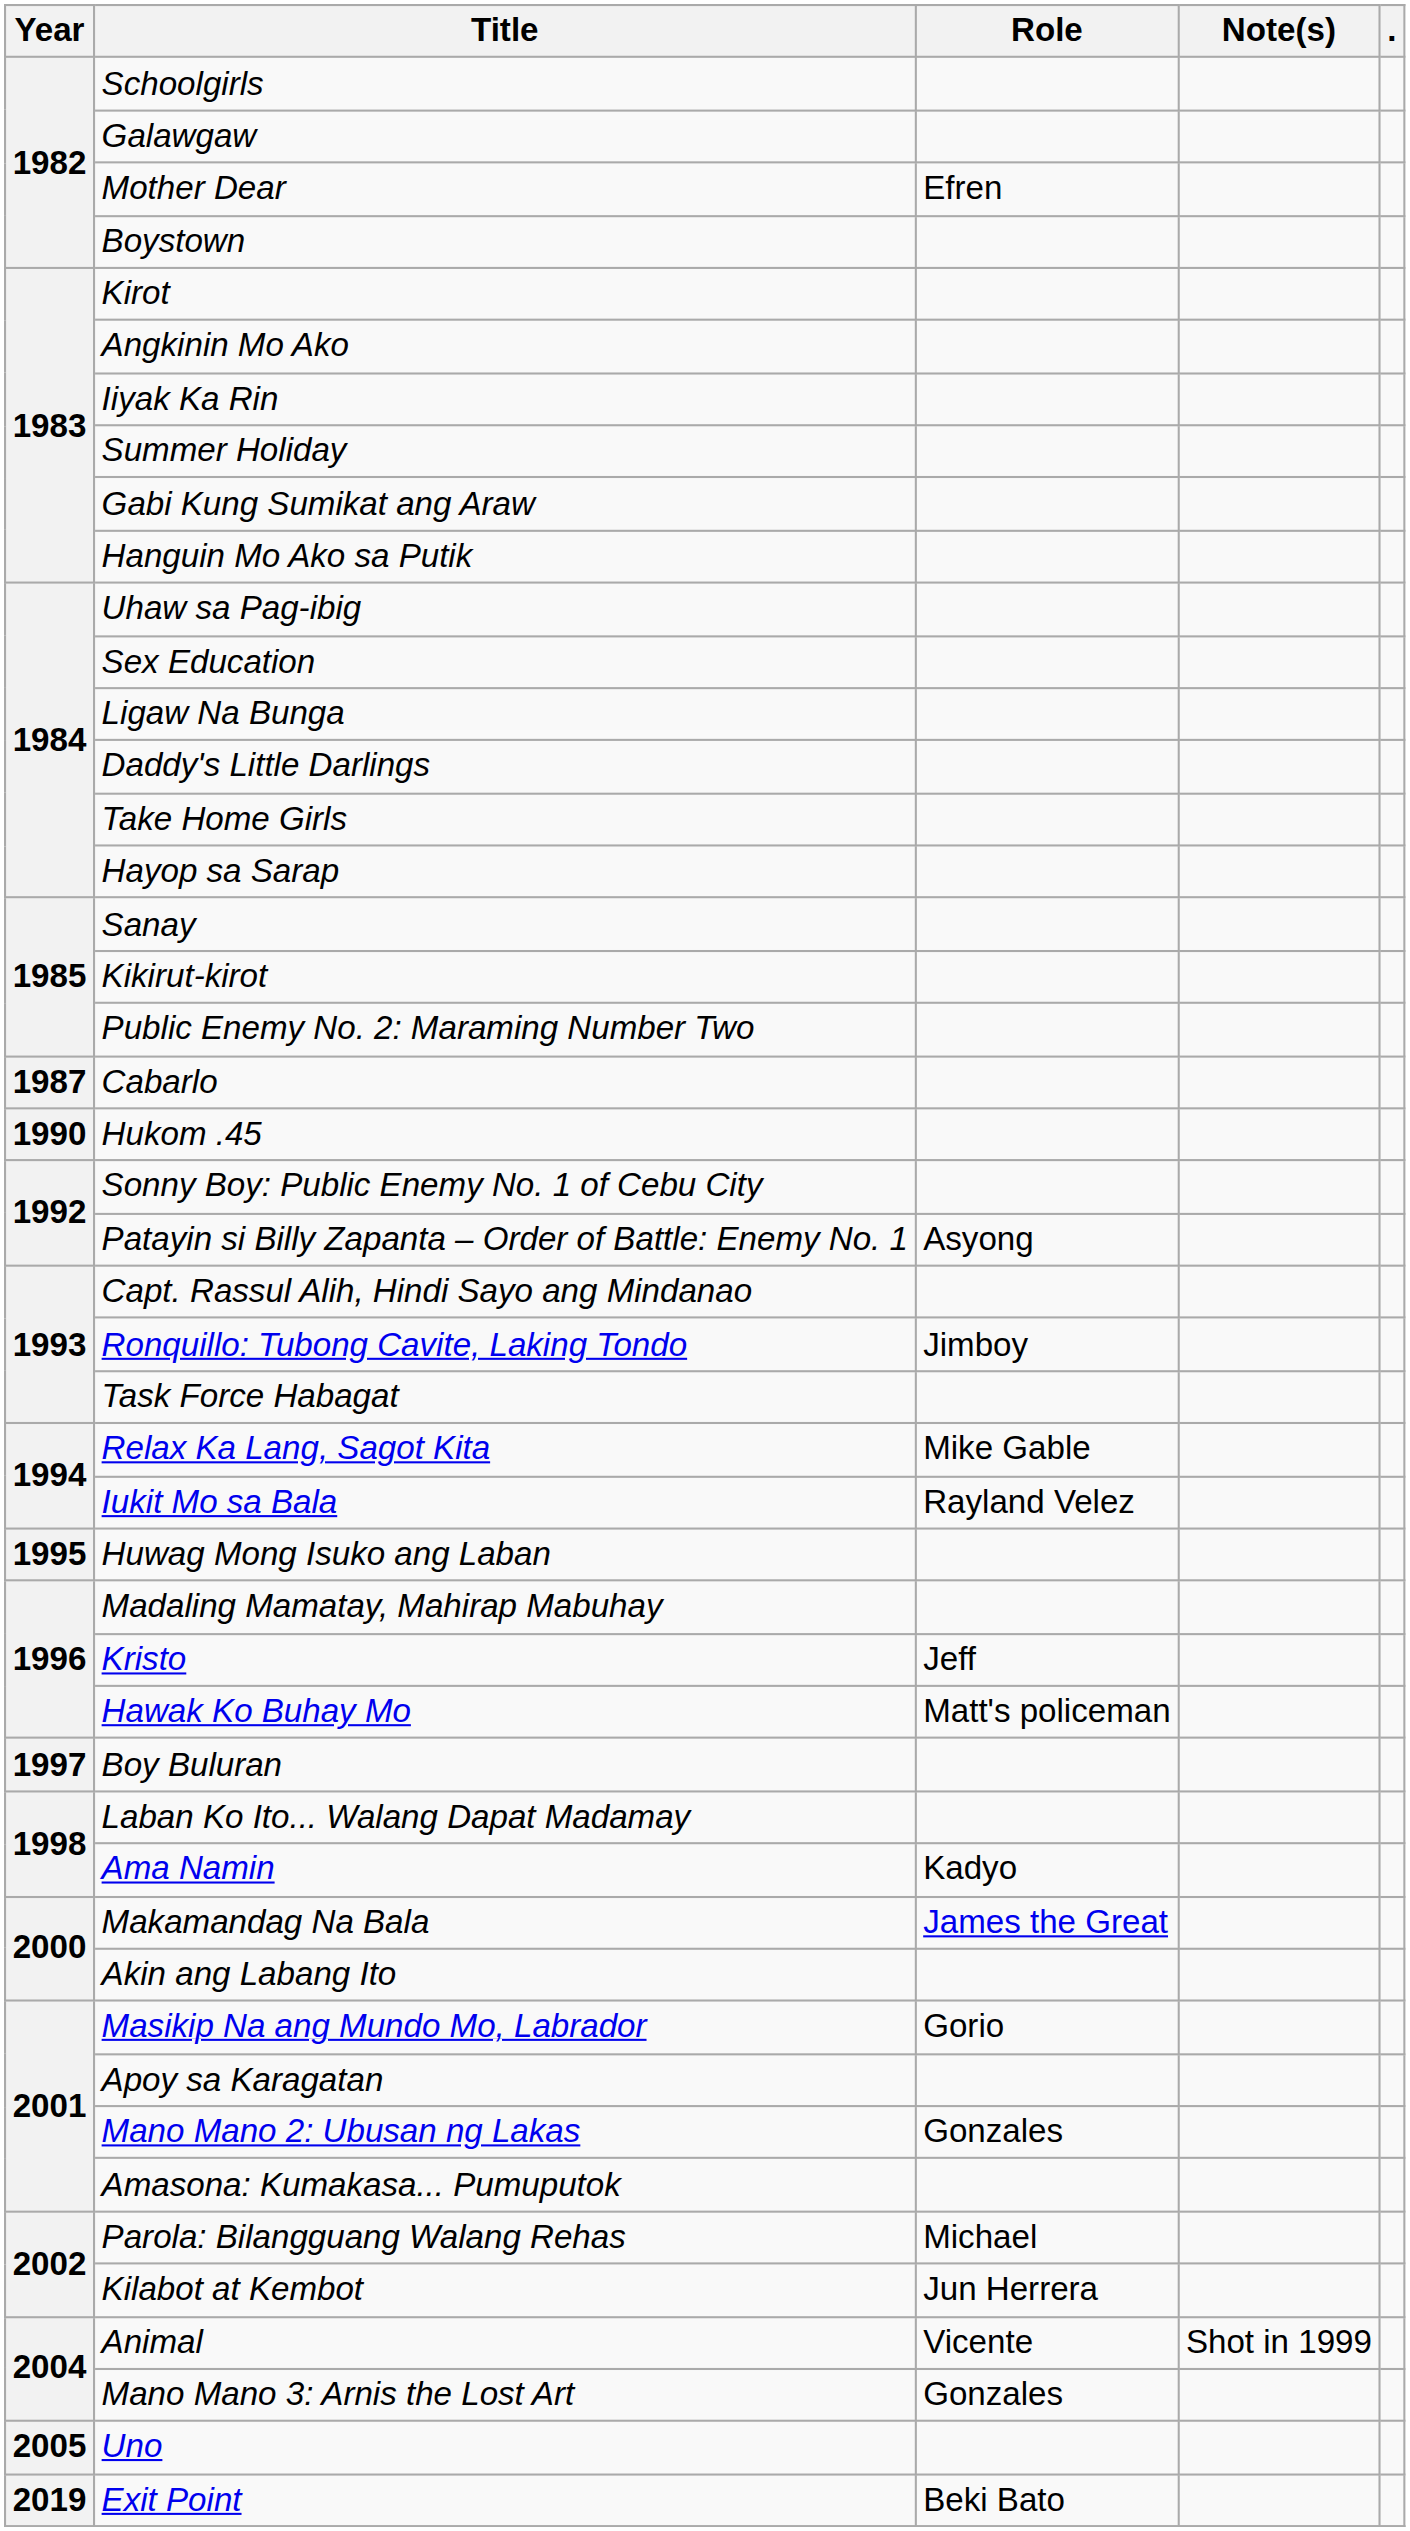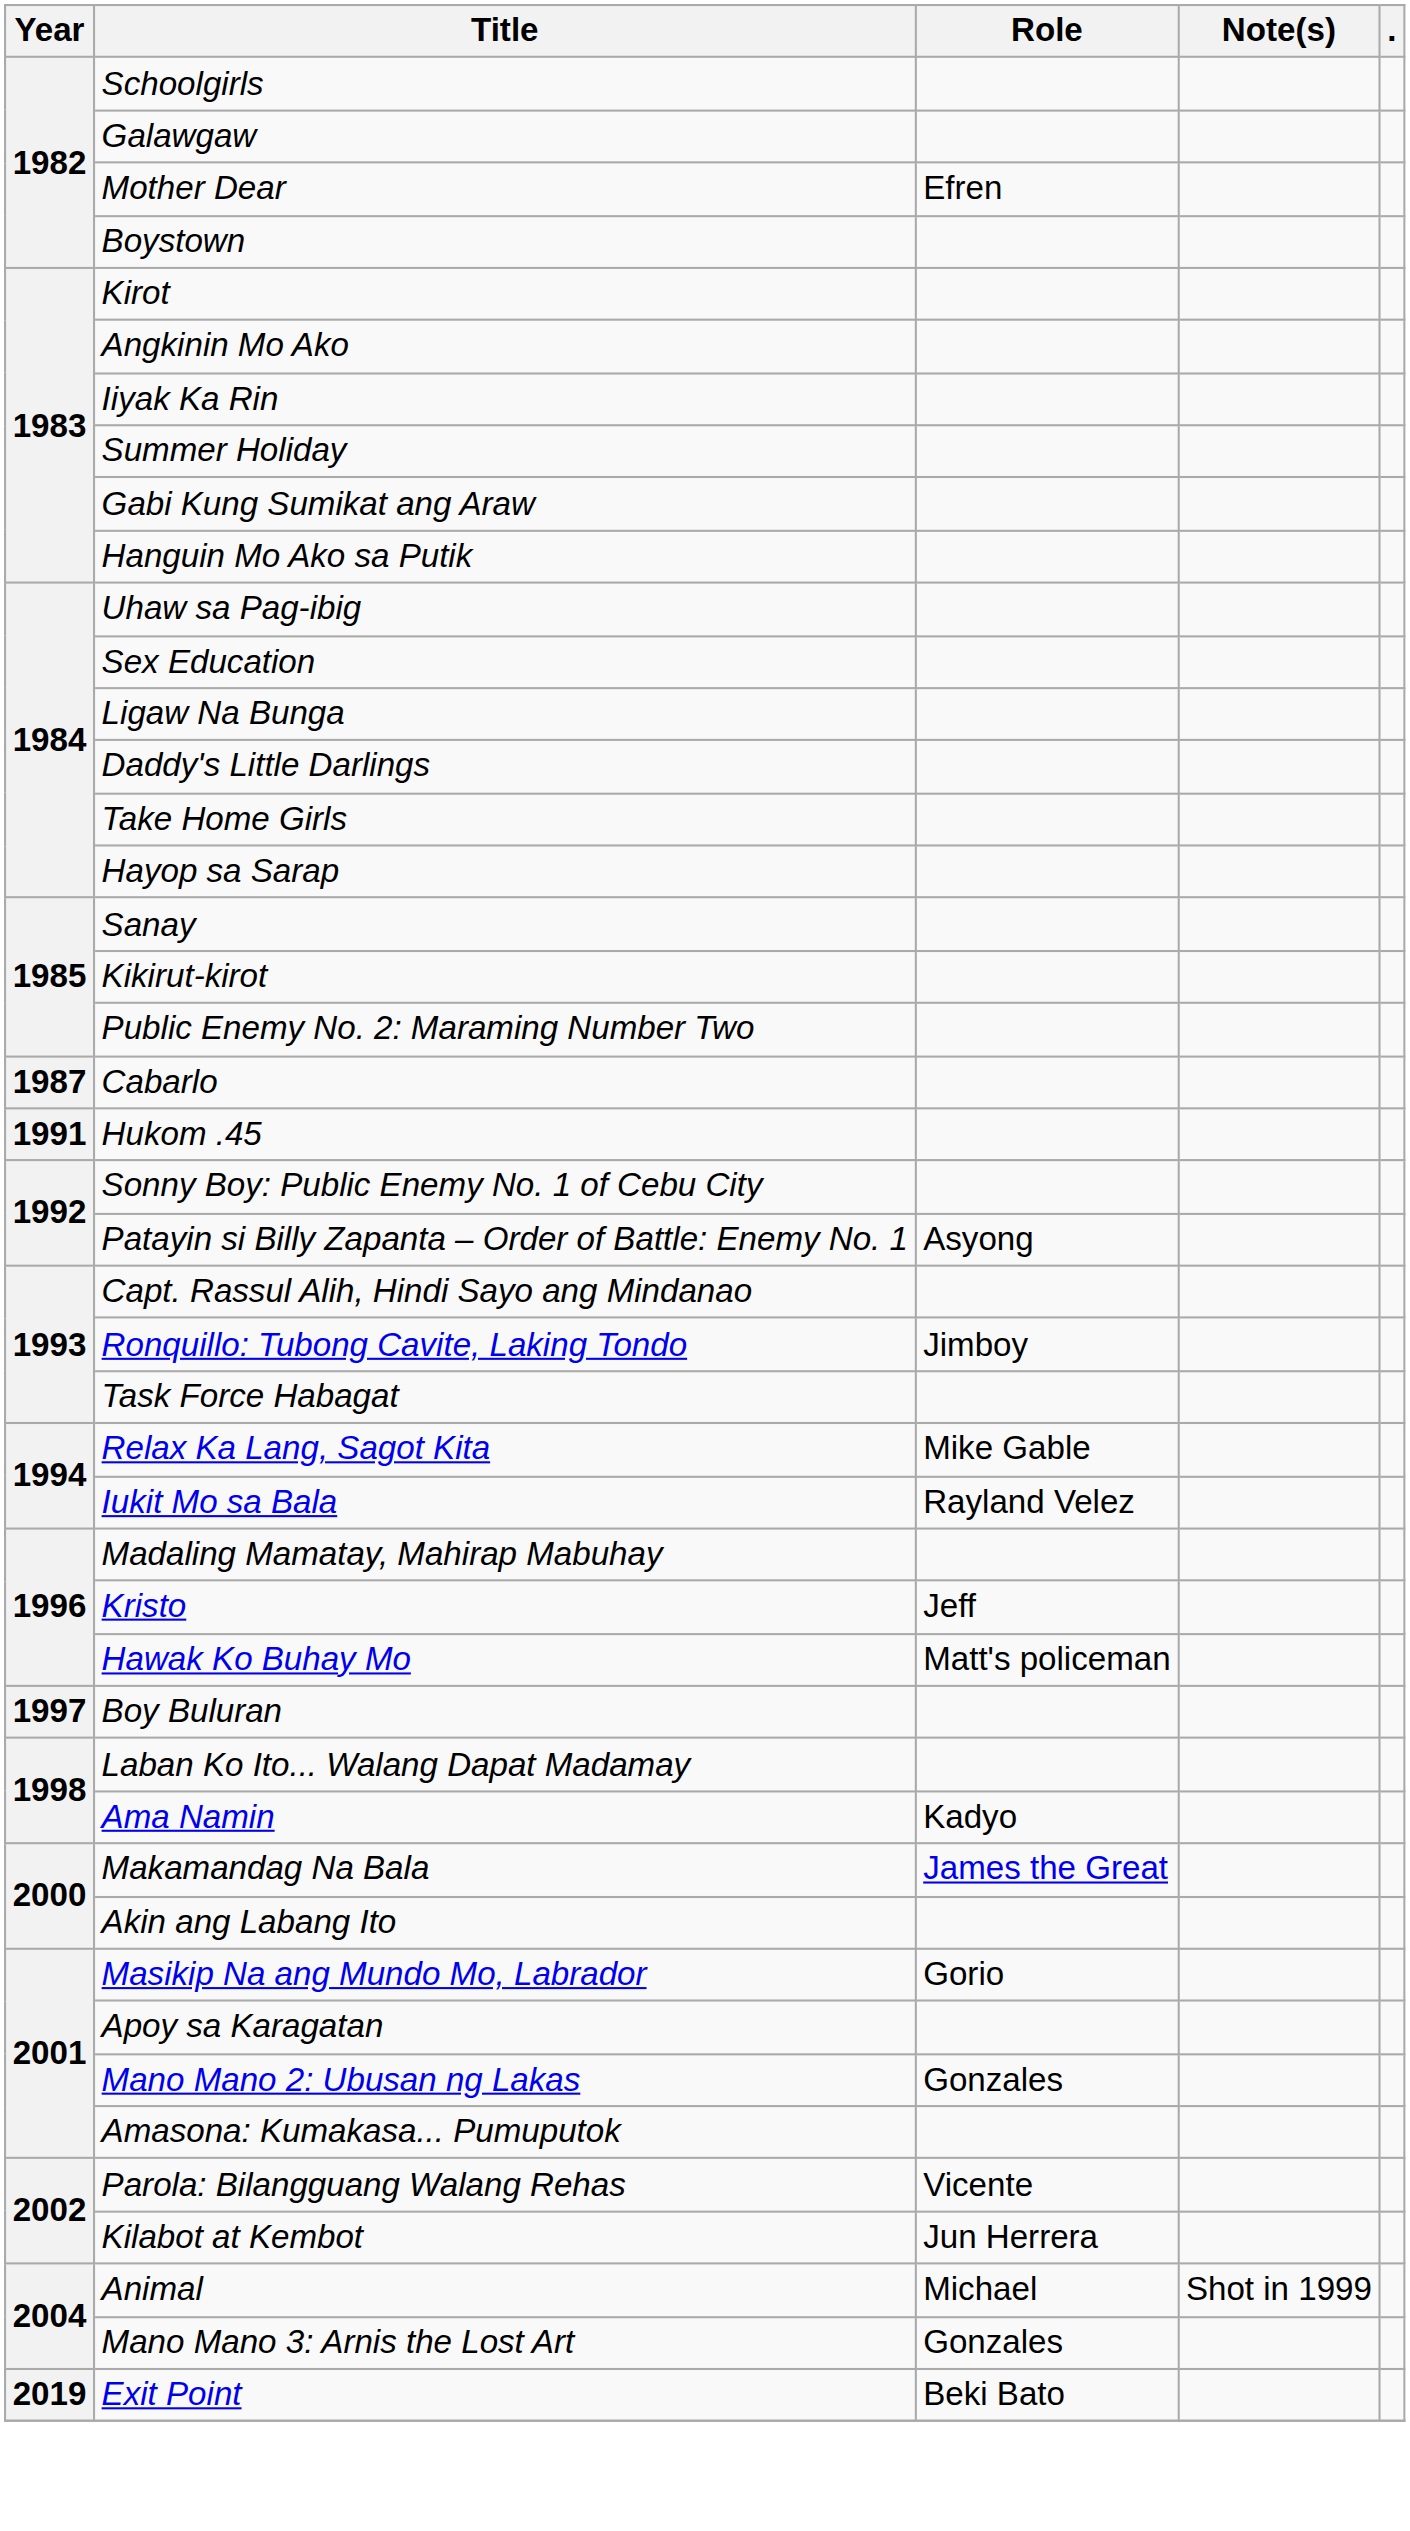 <table class="wikitable plainrowheaders sortable">
 <tr>
 <th scope="col">Year</th>
 <th scope="col">Title</th>
 <th scope="col" class="unsortable">Role</th>
 <th scope="col" class="unsortable">Note(s)</th>
 <th scope="col" class="unsortable">.</th>
 </tr>
 <tr>
 <th rowspan="4" scope="row">1982</th>
 <td><em>Schoolgirls</em></td>
 <td></td>
 <td></td>
 <td style="text-align:center;"></td>
 </tr>
 <tr>
 <td><em>Galawgaw</em></td>
 <td></td>
 <td></td>
 <td style="text-align:center;"></td>
 </tr>
 <tr>
 <td><em>Mother Dear</em></td>
 <td>Efren</td>
 <td></td>
 <td style="text-align:center;"></td>
 </tr>
 <tr>
 <td><em>Boystown</em></td>
 <td></td>
 <td></td>
 <td style="text-align:center;"></td>
 </tr>
 <tr>
 <th rowspan="6" scope="row">1983</th>
 <td><em>Kirot</em></td>
 <td></td>
 <td></td>
 <td style="text-align:center;"></td>
 </tr>
 <tr>
 <td><em>Angkinin Mo Ako</em></td>
 <td></td>
 <td></td>
 <td style="text-align:center;"></td>
 </tr>
 <tr>
 <td><em>Iiyak Ka Rin</em></td>
 <td></td>
 <td></td>
 <td style="text-align:center;"></td>
 </tr>
 <tr>
 <td><em>Summer Holiday</em></td>
 <td></td>
 <td></td>
 <td style="text-align:center;"></td>
 </tr>
 <tr>
 <td><em>Gabi Kung Sumikat ang Araw</em></td>
 <td></td>
 <td></td>
 <td style="text-align:center;"></td>
 </tr>
 <tr>
 <td><em>Hanguin Mo Ako sa Putik</em></td>
 <td></td>
 <td></td>
 <td style="text-align:center;"></td>
 </tr>
 <tr>
 <th rowspan="6" scope="row">1984</th>
 <td><em>Uhaw sa Pag-ibig</em></td>
 <td></td>
 <td></td>
 <td style="text-align:center;"></td>
 </tr>
 <tr>
 <td><em>Sex Education</em></td>
 <td></td>
 <td></td>
 <td style="text-align:center;"></td>
 </tr>
 <tr>
 <td><em>Ligaw Na Bunga</em></td>
 <td></td>
 <td></td>
 <td style="text-align:center;"></td>
 </tr>
 <tr>
 <td><em>Daddy's Little Darlings</em></td>
 <td></td>
 <td></td>
 <td style="text-align:center;"></td>
 </tr>
 <tr>
 <td><em>Take Home Girls</em></td>
 <td></td>
 <td></td>
 <td style="text-align:center;"></td>
 </tr>
 <tr>
 <td><em>Hayop sa Sarap</em></td>
 <td></td>
 <td></td>
 <td style="text-align:center;"></td>
 </tr>
 <tr>
 <th rowspan="3" scope="row">1985</th>
 <td><em>Sanay</em></td>
 <td></td>
 <td></td>
 <td style="text-align:center;"></td>
 </tr>
 <tr>
 <td><em>Kikirut-kirot</em></td>
 <td></td>
 <td></td>
 <td style="text-align:center;"></td>
 </tr>
 <tr>
 <td><em>Public Enemy No. 2: Maraming Number Two</em></td>
 <td></td>
 <td></td>
 <td style="text-align:center;"></td>
 </tr>
 <tr>
 <th scope="row">1987</th>
 <td><em>Cabarlo</em></td>
 <td></td>
 <td></td>
 <td style="text-align:center;"></td>
 </tr>
 <tr>
-<th scope="row">1990</th>
+<th scope="row">1991</th>
 <td><em>Hukom .45</em></td>
 <td></td>
 <td></td>
 <td style="text-align:center;"></td>
 </tr>
 <tr>
 <th rowspan="2" scope="row">1992</th>
 <td><em>Sonny Boy: Public Enemy No. 1 of Cebu City</em></td>
 <td></td>
 <td></td>
 <td style="text-align:center;"></td>
 </tr>
 <tr>
 <td><em>Patayin si Billy Zapanta – Order of Battle: Enemy No. 1</em></td>
 <td>Asyong</td>
 <td></td>
 <td style="text-align:center;"></td>
 </tr>
 <tr>
 <th rowspan="3" scope="row">1993</th>
 <td><em>Capt. Rassul Alih, Hindi Sayo ang Mindanao</em></td>
 <td></td>
 <td></td>
 <td style="text-align:center;"></td>
 </tr>
 <tr>
 <td><em><a href='#'>Ronquillo: Tubong Cavite, Laking Tondo</a></em></td>
 <td>Jimboy</td>
 <td></td>
 <td style="text-align:center;"></td>
 </tr>
 <tr>
 <td><em>Task Force Habagat</em></td>
 <td></td>
 <td></td>
 <td style="text-align:center;"></td>
 </tr>
 <tr>
 <th rowspan="2" scope="row">1994</th>
 <td><em><a href='#'>Relax Ka Lang, Sagot Kita</a></em></td>
 <td>Mike Gable</td>
 <td></td>
 <td style="text-align:center;"></td>
 </tr>
 <tr>
 <td><em><a href='#'>Iukit Mo sa Bala</a></em></td>
 <td>Rayland Velez</td>
-<td></td>
-<td style="text-align:center;"></td>
-</tr>
-<tr>
-<th scope="row">1995</th>
-<td><em>Huwag Mong Isuko ang Laban</em></td>
-<td></td>
 <td></td>
 <td style="text-align:center;"></td>
 </tr>
 <tr>
 <th rowspan="3" scope="row">1996</th>
 <td><em>Madaling Mamatay, Mahirap Mabuhay</em></td>
 <td></td>
 <td></td>
 <td style="text-align:center;"></td>
 </tr>
 <tr>
 <td><em><a href='#'>Kristo</a></em></td>
 <td>Jeff</td>
 <td></td>
 <td style="text-align:center;"></td>
 </tr>
 <tr>
 <td><em><a href='#'>Hawak Ko Buhay Mo</a></em></td>
 <td>Matt's policeman</td>
 <td></td>
 <td style="text-align:center;"></td>
 </tr>
 <tr>
 <th scope="row">1997</th>
 <td><em>Boy Buluran</em></td>
 <td></td>
 <td></td>
 <td style="text-align:center;"></td>
 </tr>
 <tr>
 <th rowspan="2" scope="row">1998</th>
 <td><em>Laban Ko Ito... Walang Dapat Madamay</em></td>
 <td></td>
 <td></td>
 <td style="text-align:center;"></td>
 </tr>
 <tr>
 <td><em><a href='#'>Ama Namin</a></em></td>
 <td>Kadyo</td>
 <td></td>
 <td style="text-align:center;"></td>
 </tr>
 <tr>
 <th rowspan="2" scope="row">2000</th>
 <td><em>Makamandag Na Bala</em></td>
 <td><a href='#'>James the Great</a></td>
 <td></td>
 <td style="text-align:center;"></td>
 </tr>
 <tr>
 <td><em>Akin ang Labang Ito</em></td>
 <td></td>
 <td></td>
 <td style="text-align:center;"></td>
 </tr>
 <tr>
 <th rowspan="4" scope="row">2001</th>
 <td><em><a href='#'>Masikip Na ang Mundo Mo, Labrador</a></em></td>
 <td>Gorio</td>
 <td></td>
 <td style="text-align:center;"></td>
 </tr>
 <tr>
 <td><em>Apoy sa Karagatan</em></td>
 <td></td>
 <td></td>
 <td style="text-align:center;"></td>
 </tr>
 <tr>
 <td><em><a href='#'>Mano Mano 2: Ubusan ng Lakas</a></em></td>
 <td>Gonzales</td>
 <td></td>
 <td style="text-align:center;"></td>
 </tr>
 <tr>
 <td><em>Amasona: Kumakasa... Pumuputok</em></td>
 <td></td>
 <td></td>
 <td style="text-align:center;"></td>
 </tr>
 <tr>
 <th rowspan="2" scope="row">2002</th>
 <td><em>Parola: Bilangguang Walang Rehas</em></td>
-<td>Michael</td>
+<td>Vicente</td>
 <td></td>
 <td style="text-align:center;"></td>
 </tr>
 <tr>
 <td><em>Kilabot at Kembot</em></td>
 <td>Jun Herrera</td>
 <td></td>
 <td style="text-align:center;"></td>
 </tr>
 <tr>
 <th rowspan="2" scope="row">2004</th>
 <td><em>Animal</em></td>
-<td>Vicente</td>
+<td>Michael</td>
 <td>Shot in 1999</td>
 <td style="text-align:center;"></td>
 </tr>
 <tr>
 <td><em>Mano Mano 3: Arnis the Lost Art</em></td>
 <td>Gonzales</td>
-<td></td>
-<td style="text-align:center;"></td>
-</tr>
-<tr>
-<th scope="row">2005</th>
-<td><em><a href='#'>Uno</a></em></td>
-<td></td>
 <td></td>
 <td style="text-align:center;"></td>
 </tr>
 <tr>
 <th scope="row">2019</th>
 <td><em><a href='#'>Exit Point</a></em></td>
 <td>Beki Bato</td>
 <td></td>
 <td style="text-align:center;"></td>
 </tr>
 <tr>
 </tr>
 </table>
